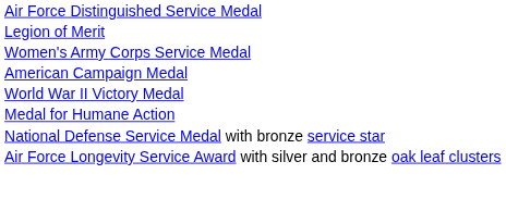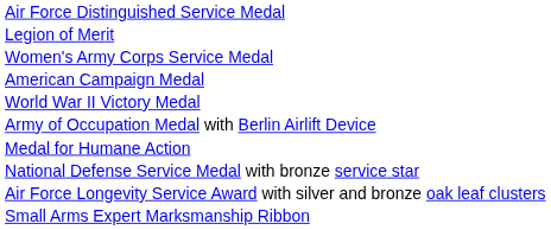 <table>
 <tr>
 <td></td>
 <td><a href='#'>Air Force Distinguished Service Medal</a></td>
 </tr>
 <tr>
 <td></td>
 <td><a href='#'>Legion of Merit</a></td>
 </tr>
 <tr>
 <td></td>
 <td><a href='#'>Women's Army Corps Service Medal</a></td>
 </tr>
 <tr>
 <td></td>
 <td><a href='#'>American Campaign Medal</a></td>
 </tr>
 <tr>
 <td></td>
 <td><a href='#'>World War II Victory Medal</a></td>
 </tr>
 <tr>
 <td></td>
+<td><a href='#'>Army of Occupation Medal</a> with <a href='#'>Berlin Airlift Device</a></td>
+</tr>
+<tr>
+<td></td>
 <td><a href='#'>Medal for Humane Action</a></td>
 </tr>
 <tr>
 <td></td>
 <td><a href='#'>National Defense Service Medal</a> with bronze <a href='#'>service star</a></td>
 </tr>
 <tr>
 <td></td>
 <td><a href='#'>Air Force Longevity Service Award</a> with silver and bronze <a href='#'>oak leaf clusters</a></td>
 </tr>
+<tr>
+<td></td>
+<td><a href='#'>Small Arms Expert Marksmanship Ribbon</a></td>
+</tr>
 </table>
